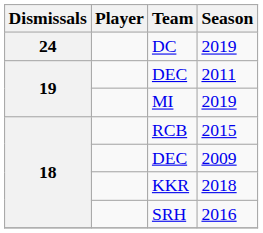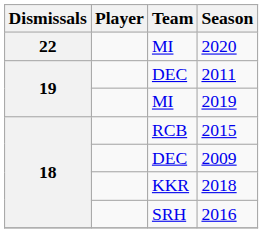 <table class="wikitable">
 <tr>
 <th>Dismissals</th>
 <th>Player</th>
 <th>Team</th>
 <th>Season</th>
 </tr>
 <tr>
-<th>24</th>
+<th>22</th>
 <td></td>
-<td><a href='#'>DC</a></td>
-<td><a href='#'>2019</a></td>
+<td><a href='#'>MI</a></td>
+<td><a href='#'>2020</a></td>
 </tr>
 <tr>
 <th rowspan=2>19</th>
 <td></td>
 <td><a href='#'>DEC</a></td>
 <td><a href='#'>2011</a></td>
 </tr>
 <tr>
 <td></td>
 <td><a href='#'>MI</a></td>
 <td><a href='#'>2019</a></td>
 </tr>
 <tr>
 <th rowspan=4>18</th>
 <td></td>
 <td><a href='#'>RCB</a></td>
 <td><a href='#'>2015</a></td>
 </tr>
 <tr>
 <td></td>
 <td><a href='#'>DEC</a></td>
 <td><a href='#'>2009</a></td>
 </tr>
 <tr>
 <td></td>
 <td><a href='#'>KKR</a></td>
 <td><a href='#'>2018</a></td>
 </tr>
 <tr>
 <td></td>
 <td><a href='#'>SRH</a></td>
 <td><a href='#'>2016</a></td>
 </tr>
 <tr>
 </tr>
 </table>
